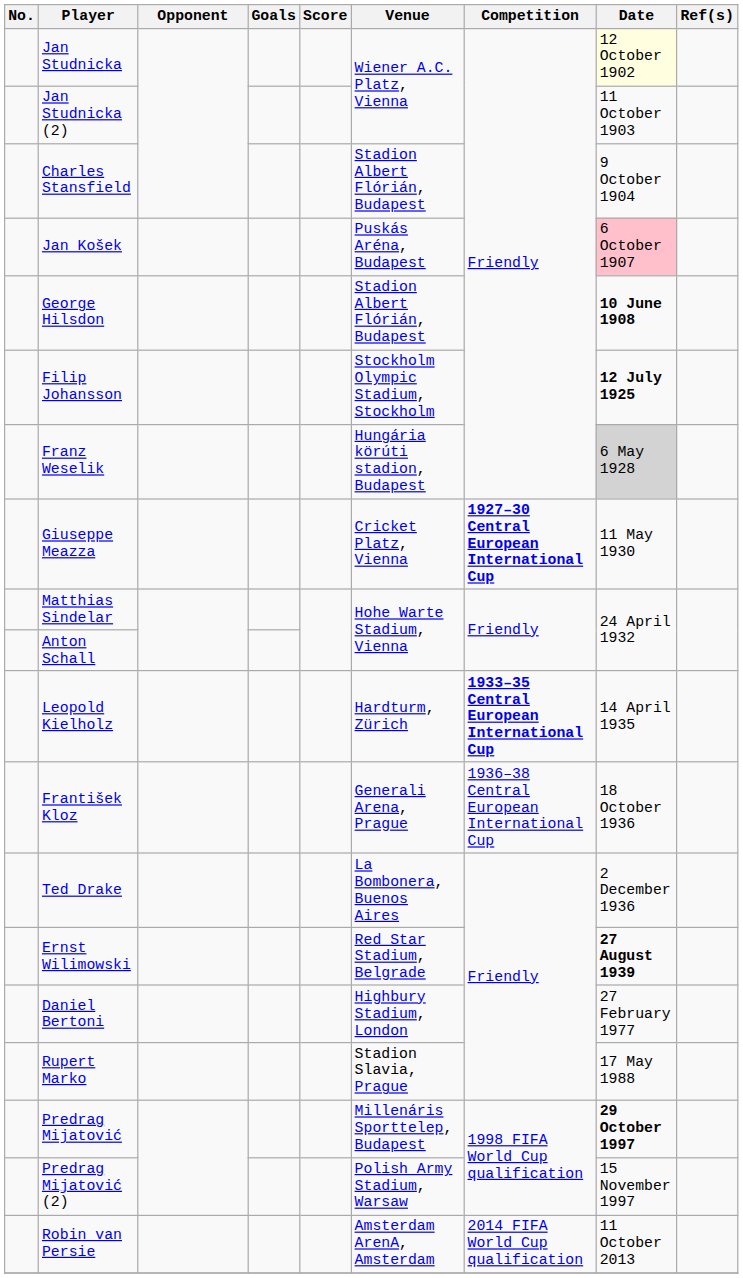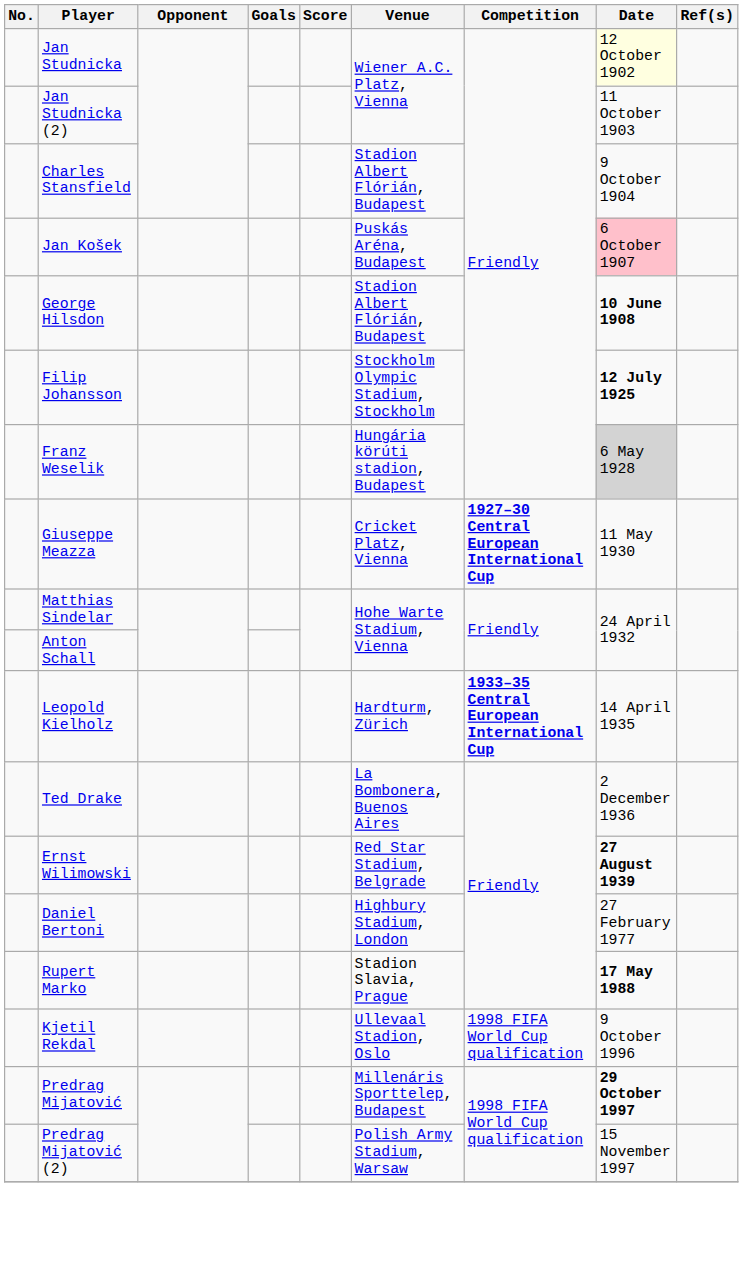 <table class="wikitable sortable" style="font-size:95%;">
 <tr>
 <th>No.</th>
 <th>Player</th>
 <th width="15%">Opponent</th>
 <th>Goals</th>
 <th class="align:center">Score</th>
 <th>Venue</th>
 <th>Competition</th>
 <th>Date</th>
 <th class="unsortable">Ref(s)</th>
 </tr>
 <tr>
 <td></td>
 <td><a href='#'>Jan Studnicka</a></td>
 <td rowspan="3"></td>
 <td></td>
 <td></td>
 <td rowspan="2"><a href='#'>Wiener A.C. Platz</a>, <a href='#'>Vienna</a></td>
 <td rowspan="7"><a href='#'>Friendly</a></td>
 <td style="background: lightyellow;">12 October 1902</td>
 <td></td>
 </tr>
 <tr>
 <td></td>
 <td><a href='#'>Jan Studnicka</a> (2)</td>
 <td></td>
 <td></td>
 <td>11 October 1903</td>
 <td></td>
 </tr>
 <tr>
 <td></td>
 <td><a href='#'>Charles Stansfield</a></td>
 <td></td>
 <td></td>
 <td><a href='#'>Stadion Albert Flórián</a>, <a href='#'>Budapest</a></td>
 <td>9 October 1904</td>
 <td></td>
 </tr>
 <tr>
 <td></td>
 <td><a href='#'>Jan Košek</a></td>
 <td></td>
 <td></td>
 <td></td>
 <td><a href='#'>Puskás Aréna</a>, <a href='#'>Budapest</a></td>
 <td style="background: pink;">6 October 1907</td>
 <td></td>
 </tr>
 <tr>
 <td></td>
 <td><a href='#'>George Hilsdon</a></td>
 <td></td>
 <td></td>
 <td></td>
 <td><a href='#'>Stadion Albert Flórián</a>, <a href='#'>Budapest</a></td>
 <td><strong>10 June 1908</strong></td>
 <td></td>
 </tr>
 <tr>
 <td></td>
 <td><a href='#'>Filip Johansson</a></td>
 <td></td>
 <td></td>
 <td></td>
 <td><a href='#'>Stockholm Olympic Stadium</a>, <a href='#'>Stockholm</a></td>
 <td><strong>12 July 1925</strong></td>
 <td></td>
 </tr>
 <tr>
 <td></td>
 <td><a href='#'>Franz Weselik</a></td>
 <td></td>
 <td></td>
 <td></td>
 <td><a href='#'>Hungária körúti stadion</a>, <a href='#'>Budapest</a></td>
 <td style="background: lightgrey;">6 May 1928</td>
 <td></td>
 </tr>
 <tr>
 <td></td>
 <td><a href='#'>Giuseppe Meazza</a></td>
 <td></td>
 <td></td>
 <td></td>
 <td><a href='#'>Cricket Platz</a>, <a href='#'>Vienna</a></td>
 <td><strong><a href='#'>1927–30 Central European International Cup</a></strong></td>
 <td>11 May 1930</td>
 <td></td>
 </tr>
 <tr>
 <td></td>
 <td><a href='#'>Matthias Sindelar</a></td>
 <td rowspan="2"></td>
 <td></td>
 <td rowspan="2"></td>
 <td rowspan="2"><a href='#'>Hohe Warte Stadium</a>, <a href='#'>Vienna</a></td>
 <td rowspan="2"><a href='#'>Friendly</a></td>
 <td rowspan="2">24 April 1932</td>
 <td rowspan="2"></td>
 </tr>
 <tr>
 <td></td>
 <td><a href='#'>Anton Schall</a></td>
 <td></td>
 </tr>
 <tr>
 <td></td>
 <td><a href='#'>Leopold Kielholz</a></td>
 <td></td>
 <td></td>
 <td></td>
 <td><a href='#'>Hardturm</a>, <a href='#'>Zürich</a></td>
 <td><strong><a href='#'>1933–35 Central European International Cup</a></strong></td>
 <td>14 April 1935</td>
 <td></td>
 </tr>
 <tr>
 <td></td>
-<td><a href='#'>František Kloz</a></td>
-<td></td>
-<td></td>
-<td></td>
-<td><a href='#'>Generali Arena</a>, <a href='#'>Prague</a></td>
-<td><a href='#'>1936–38 Central European International Cup</a></td>
-<td>18 October 1936</td>
-<td></td>
-</tr>
-<tr>
-<td></td>
 <td><a href='#'>Ted Drake</a></td>
 <td></td>
 <td></td>
 <td></td>
 <td><a href='#'>La Bombonera</a>, <a href='#'>Buenos Aires</a></td>
 <td rowspan="4"><a href='#'>Friendly</a></td>
 <td>2 December 1936</td>
 <td></td>
 </tr>
 <tr>
 <td></td>
 <td><a href='#'>Ernst Wilimowski</a></td>
 <td></td>
 <td></td>
 <td></td>
 <td><a href='#'>Red Star Stadium</a>, <a href='#'>Belgrade</a></td>
 <td><strong>27 August 1939</strong></td>
 <td></td>
 </tr>
 <tr>
 <td></td>
 <td><a href='#'>Daniel Bertoni</a></td>
 <td></td>
 <td></td>
 <td></td>
 <td><a href='#'>Highbury Stadium</a>, <a href='#'>London</a></td>
 <td>27 February 1977</td>
 <td></td>
 </tr>
 <tr>
 <td></td>
 <td><a href='#'>Rupert Marko</a></td>
 <td></td>
 <td></td>
 <td></td>
 <td>Stadion Slavia, <a href='#'>Prague</a></td>
-<td>17 May 1988</td>
+<td><strong>17 May 1988</strong></td>
+<td></td>
+</tr>
+<tr>
+<td></td>
+<td><a href='#'>Kjetil Rekdal</a></td>
+<td></td>
+<td></td>
+<td></td>
+<td><a href='#'>Ullevaal Stadion</a>, <a href='#'>Oslo</a></td>
+<td><a href='#'>1998 FIFA World Cup qualification</a></td>
+<td>9 October 1996</td>
 <td></td>
 </tr>
 <tr>
 <td></td>
 <td><a href='#'>Predrag Mijatović</a></td>
 <td rowspan="2"></td>
 <td></td>
 <td></td>
 <td><a href='#'>Millenáris Sporttelep</a>, <a href='#'>Budapest</a></td>
 <td rowspan="2"><a href='#'>1998 FIFA World Cup qualification</a></td>
 <td><strong>29 October 1997</strong></td>
 <td></td>
 </tr>
 <tr>
 <td></td>
 <td><a href='#'>Predrag Mijatović</a> (2)</td>
 <td></td>
 <td></td>
 <td><a href='#'>Polish Army Stadium</a>, <a href='#'>Warsaw</a></td>
 <td>15 November 1997</td>
 <td></td>
 </tr>
 <tr>
-<td></td>
-<td><a href='#'>Robin van Persie</a></td>
-<td></td>
-<td></td>
-<td></td>
-<td><a href='#'>Amsterdam ArenA</a>, <a href='#'>Amsterdam</a></td>
-<td><a href='#'>2014 FIFA World Cup qualification</a></td>
-<td>11 October 2013</td>
-<td></td>
-</tr>
-<tr>
 </tr>
 </table>
